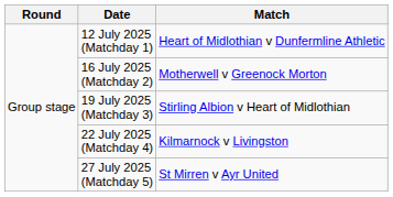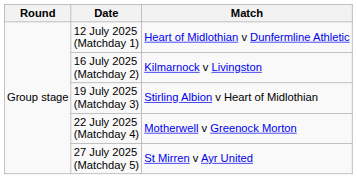 <table class="wikitable">
 <tr>
 <th>Round</th>
 <th>Date</th>
 <th>Match</th>
 </tr>
 <tr>
 <td rowspan="5">Group stage</td>
 <td>12 July 2025<br>(Matchday 1)</td>
 <td><a href='#'>Heart of Midlothian</a> v <a href='#'>Dunfermline Athletic</a></td>
 </tr>
 <tr>
 <td>16 July 2025<br>(Matchday 2)</td>
-<td><a href='#'>Motherwell</a> v <a href='#'>Greenock Morton</a></td>
+<td><a href='#'>Kilmarnock</a> v <a href='#'>Livingston</a></td>
 </tr>
 <tr>
 <td>19 July 2025<br>(Matchday 3)</td>
 <td><a href='#'>Stirling Albion</a> v Heart of Midlothian</td>
 </tr>
 <tr>
 <td>22 July 2025<br>(Matchday 4)</td>
-<td><a href='#'>Kilmarnock</a> v <a href='#'>Livingston</a></td>
+<td><a href='#'>Motherwell</a> v <a href='#'>Greenock Morton</a></td>
 </tr>
 <tr>
 <td>27 July 2025<br>(Matchday 5)</td>
 <td><a href='#'>St Mirren</a> v <a href='#'>Ayr United</a></td>
 </tr>
 </table>
